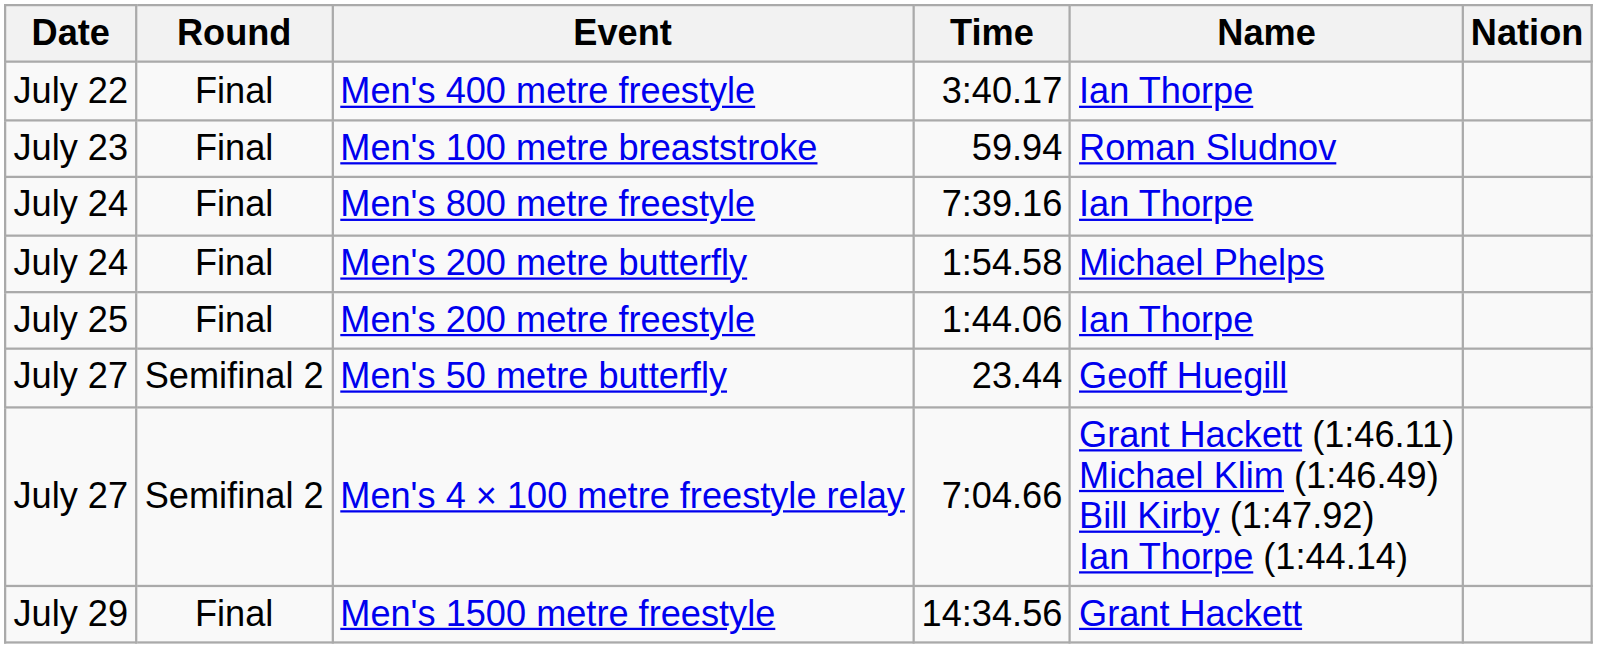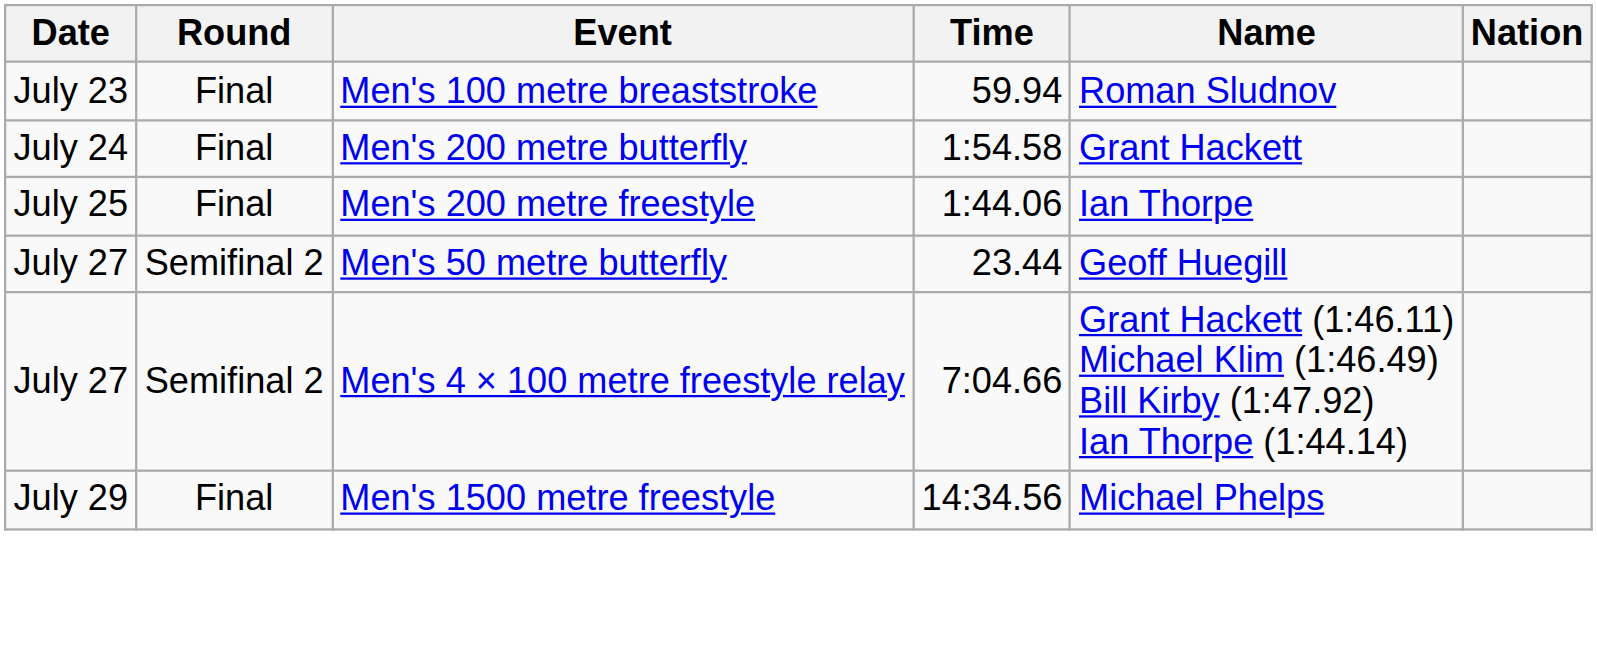 <table class="wikitable">
 <tr>
 <th>Date</th>
 <th>Round</th>
 <th>Event</th>
 <th>Time</th>
 <th>Name</th>
 <th>Nation</th>
-</tr>
-<tr>
-<td>July 22</td>
-<td style="text-align:center;">Final</td>
-<td><a href='#'>Men's 400 metre freestyle</a></td>
-<td align="right">3:40.17</td>
-<td><a href='#'>Ian Thorpe</a></td>
-<td></td>
 </tr>
 <tr>
 <td>July 23</td>
 <td style="text-align:center;">Final</td>
 <td><a href='#'>Men's 100 metre breaststroke</a></td>
 <td align="right">59.94</td>
 <td><a href='#'>Roman Sludnov</a></td>
 <td></td>
 </tr>
 <tr>
 <td>July 24</td>
 <td style="text-align:center;">Final</td>
-<td><a href='#'>Men's 800 metre freestyle</a></td>
-<td align="right">7:39.16</td>
-<td><a href='#'>Ian Thorpe</a></td>
-<td></td>
-</tr>
-<tr>
-<td>July 24</td>
-<td style="text-align:center;">Final</td>
 <td><a href='#'>Men's 200 metre butterfly</a></td>
 <td align="right">1:54.58</td>
-<td><a href='#'>Michael Phelps</a></td>
+<td><a href='#'>Grant Hackett</a></td>
 <td></td>
 </tr>
 <tr>
 <td>July 25</td>
 <td style="text-align:center;">Final</td>
 <td><a href='#'>Men's 200 metre freestyle</a></td>
 <td align="right">1:44.06</td>
 <td><a href='#'>Ian Thorpe</a></td>
 <td></td>
 </tr>
 <tr>
 <td>July 27</td>
 <td style="text-align:center;">Semifinal 2</td>
 <td><a href='#'>Men's 50 metre butterfly</a></td>
 <td align="right">23.44</td>
 <td><a href='#'>Geoff Huegill</a></td>
 <td></td>
 </tr>
 <tr>
 <td>July 27</td>
 <td style="text-align:center;">Semifinal 2</td>
 <td><a href='#'>Men's 4 × 100 metre freestyle relay</a></td>
 <td align="right">7:04.66</td>
 <td><a href='#'>Grant Hackett</a> (1:46.11)<br> <a href='#'>Michael Klim</a> (1:46.49) <br><a href='#'>Bill Kirby</a> (1:47.92) <br> <a href='#'>Ian Thorpe</a> (1:44.14)</td>
 <td></td>
 </tr>
 <tr>
 <td>July 29</td>
 <td style="text-align:center;">Final</td>
 <td><a href='#'>Men's 1500 metre freestyle</a></td>
 <td align="right">14:34.56</td>
-<td><a href='#'>Grant Hackett</a></td>
+<td><a href='#'>Michael Phelps</a></td>
 <td></td>
 </tr>
 </table>
